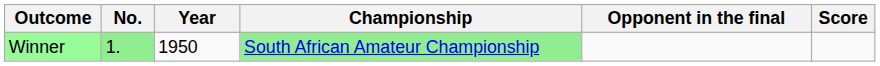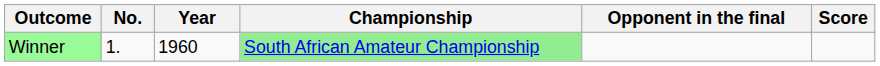 <table class="wikitable">
 <tr>
 <th width="80">Outcome</th>
 <th width="40">No.</th>
 <th width="70">Year</th>
 <th width="300">Championship</th>
 <th width="200">Opponent in the final</th>
 <th width="50">Score</th>
 </tr>
 <tr>
 <td style="background:#98FB98">Winner</td>
-<td style="background: lightgreen;">1.</td>
-<td>1950</td>
+<td>1.</td>
+<td>1960</td>
 <td style="background: lightgreen;"><a href='#'>South African Amateur Championship</a></td>
 <td></td>
 <td></td>
 </tr>
 </table>
